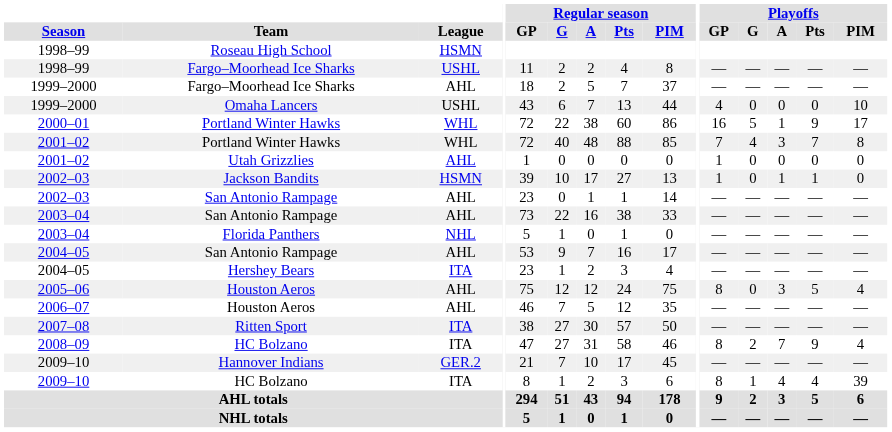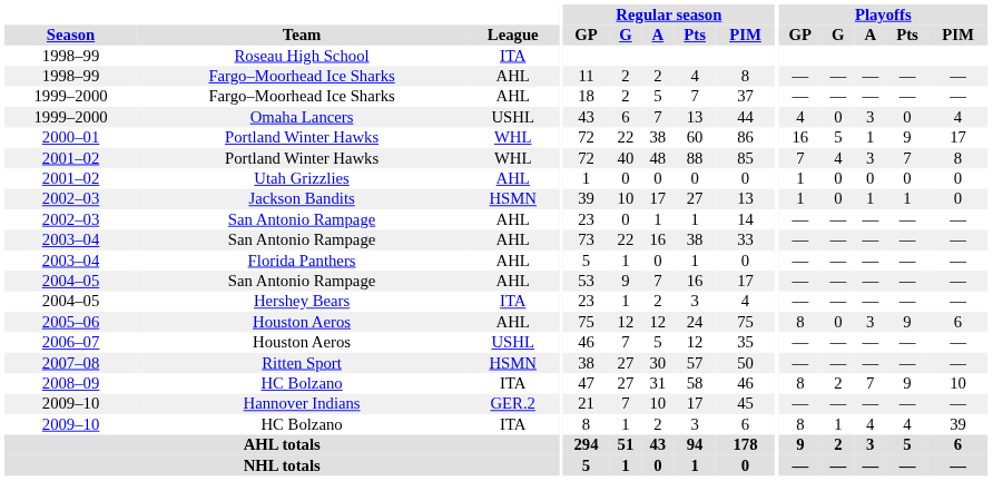 <table border="0" cellpadding="1" cellspacing="0" style="text-align:center; width:60em">
 <tr bgcolor="#e0e0e0">
 <th colspan="3" bgcolor="#ffffff"></th>
 <th rowspan="99" bgcolor="#ffffff"></th>
 <th colspan="5"><a href='#'>Regular season</a></th>
 <th rowspan="99" bgcolor="#ffffff"></th>
 <th colspan="5"><a href='#'>Playoffs</a></th>
 </tr>
 <tr bgcolor="#e0e0e0">
 <th><a href='#'>Season</a></th>
 <th>Team</th>
 <th>League</th>
 <th>GP</th>
 <th><a href='#'>G</a></th>
 <th><a href='#'>A</a></th>
 <th><a href='#'>Pts</a></th>
 <th><a href='#'>PIM</a></th>
 <th>GP</th>
 <th>G</th>
 <th>A</th>
 <th>Pts</th>
 <th>PIM</th>
 </tr>
 <tr>
 <td>1998–99</td>
 <td><a href='#'>Roseau High School</a></td>
-<td><a href='#'>HSMN</a></td>
+<td><a href='#'>ITA</a></td>
 </tr>
 <tr bgcolor="#f0f0f0">
 <td>1998–99</td>
 <td><a href='#'>Fargo–Moorhead Ice Sharks</a></td>
-<td><a href='#'>USHL</a></td>
+<td>AHL</td>
 <td>11</td>
 <td>2</td>
 <td>2</td>
 <td>4</td>
 <td>8</td>
 <td>—</td>
 <td>—</td>
 <td>—</td>
 <td>—</td>
 <td>—</td>
 </tr>
 <tr>
 <td>1999–2000</td>
 <td>Fargo–Moorhead Ice Sharks</td>
 <td>AHL</td>
 <td>18</td>
 <td>2</td>
 <td>5</td>
 <td>7</td>
 <td>37</td>
 <td>—</td>
 <td>—</td>
 <td>—</td>
 <td>—</td>
 <td>—</td>
 </tr>
 <tr bgcolor="#f0f0f0">
 <td>1999–2000</td>
 <td><a href='#'>Omaha Lancers</a></td>
 <td>USHL</td>
 <td>43</td>
 <td>6</td>
 <td>7</td>
 <td>13</td>
 <td>44</td>
 <td>4</td>
 <td>0</td>
+<td>3</td>
 <td>0</td>
-<td>0</td>
-<td>10</td>
+<td>4</td>
 </tr>
 <tr>
 <td><a href='#'>2000–01</a></td>
 <td><a href='#'>Portland Winter Hawks</a></td>
 <td><a href='#'>WHL</a></td>
 <td>72</td>
 <td>22</td>
 <td>38</td>
 <td>60</td>
 <td>86</td>
 <td>16</td>
 <td>5</td>
 <td>1</td>
 <td>9</td>
 <td>17</td>
 </tr>
 <tr bgcolor="#f0f0f0">
 <td><a href='#'>2001–02</a></td>
 <td>Portland Winter Hawks</td>
 <td>WHL</td>
 <td>72</td>
 <td>40</td>
 <td>48</td>
 <td>88</td>
 <td>85</td>
 <td>7</td>
 <td>4</td>
 <td>3</td>
 <td>7</td>
 <td>8</td>
 </tr>
 <tr>
 <td><a href='#'>2001–02</a></td>
 <td><a href='#'>Utah Grizzlies</a></td>
 <td><a href='#'>AHL</a></td>
 <td>1</td>
 <td>0</td>
 <td>0</td>
 <td>0</td>
 <td>0</td>
 <td>1</td>
 <td>0</td>
 <td>0</td>
 <td>0</td>
 <td>0</td>
 </tr>
 <tr bgcolor="#f0f0f0">
 <td><a href='#'>2002–03</a></td>
 <td><a href='#'>Jackson Bandits</a></td>
 <td><a href='#'>HSMN</a></td>
 <td>39</td>
 <td>10</td>
 <td>17</td>
 <td>27</td>
 <td>13</td>
 <td>1</td>
 <td>0</td>
 <td>1</td>
 <td>1</td>
 <td>0</td>
 </tr>
 <tr>
 <td><a href='#'>2002–03</a></td>
 <td><a href='#'>San Antonio Rampage</a></td>
 <td>AHL</td>
 <td>23</td>
 <td>0</td>
 <td>1</td>
 <td>1</td>
 <td>14</td>
 <td>—</td>
 <td>—</td>
 <td>—</td>
 <td>—</td>
 <td>—</td>
 </tr>
 <tr bgcolor="#f0f0f0">
 <td><a href='#'>2003–04</a></td>
 <td>San Antonio Rampage</td>
 <td>AHL</td>
 <td>73</td>
 <td>22</td>
 <td>16</td>
 <td>38</td>
 <td>33</td>
 <td>—</td>
 <td>—</td>
 <td>—</td>
 <td>—</td>
 <td>—</td>
 </tr>
 <tr>
 <td><a href='#'>2003–04</a></td>
 <td><a href='#'>Florida Panthers</a></td>
-<td><a href='#'>NHL</a></td>
+<td>AHL</td>
 <td>5</td>
 <td>1</td>
 <td>0</td>
 <td>1</td>
 <td>0</td>
 <td>—</td>
 <td>—</td>
 <td>—</td>
 <td>—</td>
 <td>—</td>
 </tr>
 <tr bgcolor="#f0f0f0">
 <td><a href='#'>2004–05</a></td>
 <td>San Antonio Rampage</td>
 <td>AHL</td>
 <td>53</td>
 <td>9</td>
 <td>7</td>
 <td>16</td>
 <td>17</td>
 <td>—</td>
 <td>—</td>
 <td>—</td>
 <td>—</td>
 <td>—</td>
 </tr>
 <tr>
 <td>2004–05</td>
 <td><a href='#'>Hershey Bears</a></td>
 <td><a href='#'>ITA</a></td>
 <td>23</td>
 <td>1</td>
 <td>2</td>
 <td>3</td>
 <td>4</td>
 <td>—</td>
 <td>—</td>
 <td>—</td>
 <td>—</td>
 <td>—</td>
 </tr>
 <tr bgcolor="#f0f0f0">
 <td><a href='#'>2005–06</a></td>
 <td><a href='#'>Houston Aeros</a></td>
 <td>AHL</td>
 <td>75</td>
 <td>12</td>
 <td>12</td>
 <td>24</td>
 <td>75</td>
 <td>8</td>
 <td>0</td>
 <td>3</td>
-<td>5</td>
-<td>4</td>
+<td>9</td>
+<td>6</td>
 </tr>
 <tr>
 <td><a href='#'>2006–07</a></td>
 <td>Houston Aeros</td>
-<td>AHL</td>
+<td><a href='#'>USHL</a></td>
 <td>46</td>
 <td>7</td>
 <td>5</td>
 <td>12</td>
 <td>35</td>
 <td>—</td>
 <td>—</td>
 <td>—</td>
 <td>—</td>
 <td>—</td>
 </tr>
 <tr bgcolor="#f0f0f0">
 <td><a href='#'>2007–08</a></td>
 <td><a href='#'>Ritten Sport</a></td>
-<td><a href='#'>ITA</a></td>
+<td><a href='#'>HSMN</a></td>
 <td>38</td>
 <td>27</td>
 <td>30</td>
 <td>57</td>
 <td>50</td>
 <td>—</td>
 <td>—</td>
 <td>—</td>
 <td>—</td>
 <td>—</td>
 </tr>
 <tr>
 <td><a href='#'>2008–09</a></td>
 <td><a href='#'>HC Bolzano</a></td>
 <td>ITA</td>
 <td>47</td>
 <td>27</td>
 <td>31</td>
 <td>58</td>
 <td>46</td>
 <td>8</td>
 <td>2</td>
 <td>7</td>
 <td>9</td>
-<td>4</td>
+<td>10</td>
 </tr>
 <tr bgcolor="#f0f0f0">
 <td>2009–10</td>
 <td><a href='#'>Hannover Indians</a></td>
 <td><a href='#'>GER.2</a></td>
 <td>21</td>
 <td>7</td>
 <td>10</td>
 <td>17</td>
 <td>45</td>
 <td>—</td>
 <td>—</td>
 <td>—</td>
 <td>—</td>
 <td>—</td>
 </tr>
 <tr>
 <td><a href='#'>2009–10</a></td>
 <td>HC Bolzano</td>
 <td>ITA</td>
 <td>8</td>
 <td>1</td>
 <td>2</td>
 <td>3</td>
 <td>6</td>
 <td>8</td>
 <td>1</td>
 <td>4</td>
 <td>4</td>
 <td>39</td>
 </tr>
 <tr bgcolor="#e0e0e0">
 <th colspan="3">AHL totals</th>
 <th>294</th>
 <th>51</th>
 <th>43</th>
 <th>94</th>
 <th>178</th>
 <th>9</th>
 <th>2</th>
 <th>3</th>
 <th>5</th>
 <th>6</th>
 </tr>
 <tr bgcolor="#e0e0e0">
 <th colspan="3">NHL totals</th>
 <th>5</th>
 <th>1</th>
 <th>0</th>
 <th>1</th>
 <th>0</th>
 <th>—</th>
 <th>—</th>
 <th>—</th>
 <th>—</th>
 <th>—</th>
 </tr>
 </table>
